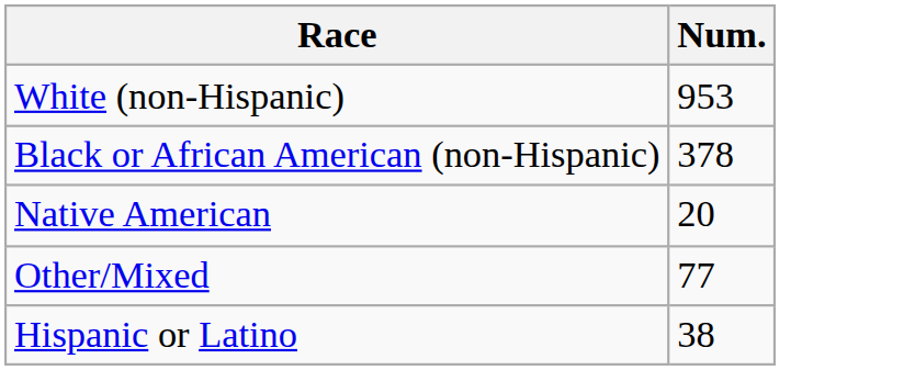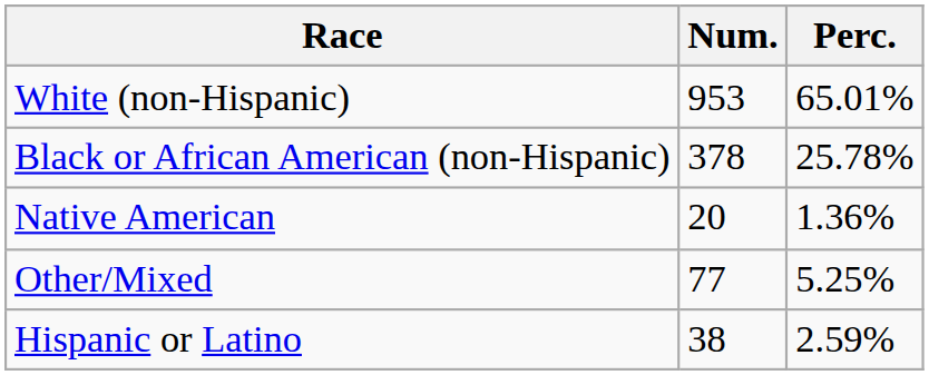 <table class="wikitable">
 <tr>
 <th>Race</th>
 <th>Num.</th>
+<th>Perc.</th>
 </tr>
 <tr>
 <td><a href='#'>White</a> (non-Hispanic)</td>
 <td>953</td>
+<td>65.01%</td>
 </tr>
 <tr>
 <td><a href='#'>Black or African American</a> (non-Hispanic)</td>
 <td>378</td>
+<td>25.78%</td>
 </tr>
 <tr>
 <td><a href='#'>Native American</a></td>
 <td>20</td>
+<td>1.36%</td>
 </tr>
 <tr>
 <td><a href='#'>Other/Mixed</a></td>
 <td>77</td>
+<td>5.25%</td>
 </tr>
 <tr>
 <td><a href='#'>Hispanic</a> or <a href='#'>Latino</a></td>
 <td>38</td>
+<td>2.59%</td>
 </tr>
 </table>
